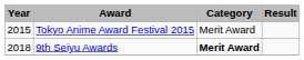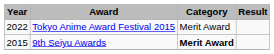 <table class="wikitable" style="font-size:95%;">
 <tr>
 <th style="background-color: #BCBCBC">Year</th>
 <th style="background-color: #BCBCBC">Award</th>
 <th style="background-color: #BCBCBC">Category</th>
 <th style="background-color: #BCBCBC">Result</th>
 </tr>
 <tr>
-<td>2015</td>
+<td>2022</td>
 <td><a href='#'>Tokyo Anime Award Festival 2015</a></td>
 <td>Merit Award</td>
 <td></td>
 </tr>
 <tr>
-<td>2018</td>
+<td>2015</td>
 <td><a href='#'>9th Seiyu Awards</a></td>
 <td><strong>Merit Award</strong></td>
 <td></td>
 </tr>
 <tr>
 </tr>
 </table>
